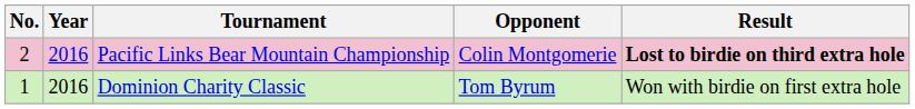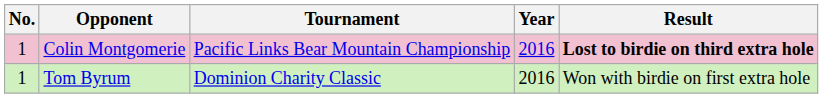 <table class="wikitable" style="font-size:95%;">
 <tr>
 <th>No.</th>
+<th>Opponent</th>
+<th>Tournament</th>
 <th>Year</th>
-<th>Tournament</th>
-<th>Opponent</th>
 <th>Result</th>
 </tr>
 <tr style="background:#F2C1D1;">
-<td align=center>2</td>
+<td align=center>1</td>
+<td> <a href='#'>Colin Montgomerie</a></td>
+<td><a href='#'>Pacific Links Bear Mountain Championship</a></td>
 <td><a href='#'>2016</a></td>
-<td><a href='#'>Pacific Links Bear Mountain Championship</a></td>
-<td> <a href='#'>Colin Montgomerie</a></td>
 <td><strong>Lost to birdie on third extra hole</strong></td>
 </tr>
 <tr style="background:#D0F0C0;">
 <td align=center>1</td>
+<td> <a href='#'>Tom Byrum</a></td>
+<td><a href='#'>Dominion Charity Classic</a></td>
 <td>2016</td>
-<td><a href='#'>Dominion Charity Classic</a></td>
-<td> <a href='#'>Tom Byrum</a></td>
 <td>Won with birdie on first extra hole</td>
 </tr>
 </table>
